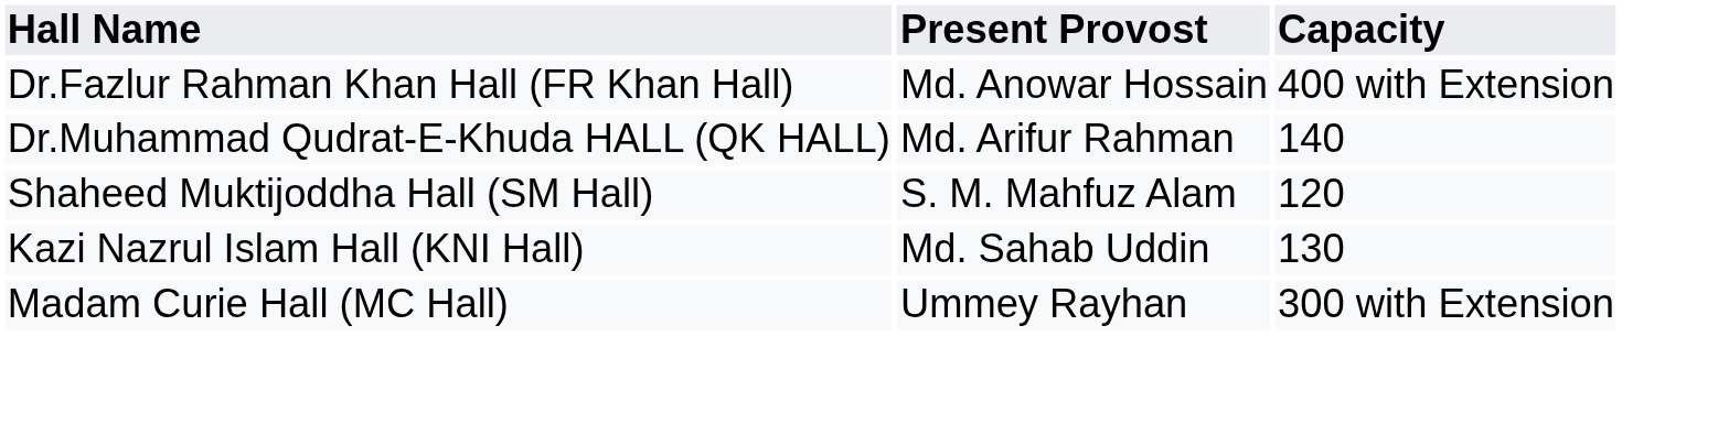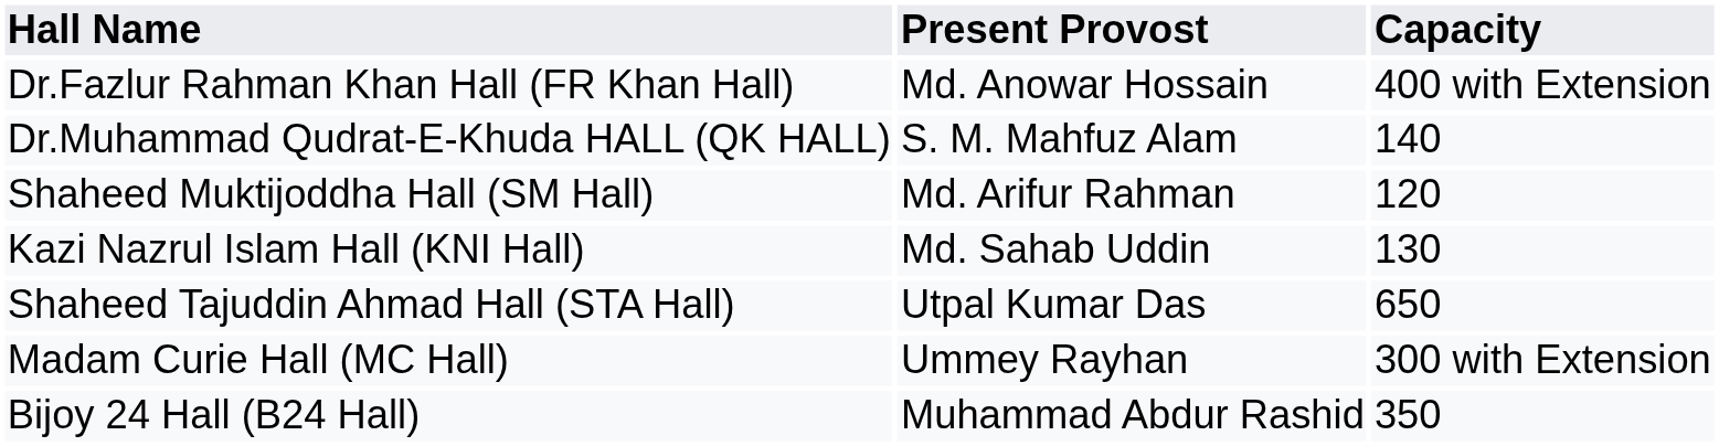 <table>
 <tr style="background-color:#EBECF0;font-weight:bold;border:1">
 <td>Hall Name</td>
 <td>Present Provost</td>
 <td>Capacity</td>
 </tr>
 <tr style="background-color:#F8F9FB">
 <td>Dr.Fazlur Rahman Khan Hall (FR Khan Hall)</td>
 <td>Md. Anowar Hossain</td>
 <td>400 with Extension</td>
 </tr>
 <tr style="background-color:#F8F9FB">
 <td>Dr.Muhammad Qudrat-E-Khuda HALL (QK HALL)</td>
-<td>Md. Arifur Rahman</td>
+<td>S. M. Mahfuz Alam</td>
 <td>140</td>
 </tr>
 <tr style="background-color:#F8F9FB">
 <td>Shaheed Muktijoddha Hall (SM Hall)</td>
-<td>S. M. Mahfuz Alam</td>
+<td>Md. Arifur Rahman</td>
 <td>120</td>
 </tr>
 <tr style="background-color:#F8F9FB">
 <td>Kazi Nazrul Islam Hall (KNI Hall)</td>
 <td>Md. Sahab Uddin</td>
 <td>130</td>
 </tr>
 <tr style="background-color:#F8F9FB">
+<td>Shaheed Tajuddin Ahmad Hall (STA Hall)</td>
+<td>Utpal Kumar Das</td>
+<td>650</td>
+</tr>
+<tr style="background-color:#F8F9FB">
 <td>Madam Curie Hall (MC Hall)</td>
 <td>Ummey Rayhan</td>
 <td>300 with Extension</td>
 </tr>
+<tr style="background-color:#F8F9FB">
+<td>Bijoy 24 Hall (B24 Hall)</td>
+<td>Muhammad Abdur Rashid</td>
+<td>350</td>
+</tr>
 </table>
